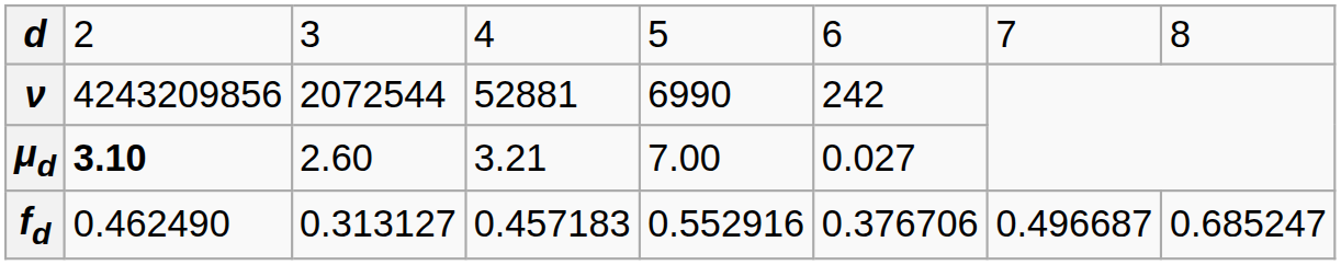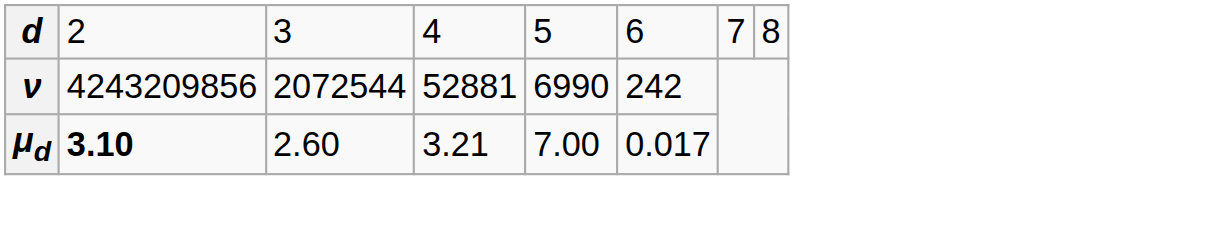 <table class=wikitable>
 <tr>
 <th><em>d</em></th>
 <td>2</td>
 <td>3</td>
 <td>4</td>
 <td>5</td>
 <td>6</td>
 <td>7</td>
 <td>8</td>
 </tr>
 <tr>
 <th><em>ν</em></th>
 <td>4243209856</td>
 <td>2072544</td>
 <td>52881</td>
 <td>6990</td>
 <td>242</td>
 </tr>
 <tr>
 <th><em>μ</em><sub><em>d</em></sub></th>
 <td><strong>3.10</strong></td>
 <td>2.60</td>
 <td>3.21</td>
 <td>7.00</td>
-<td>0.027</td>
-</tr>
-<tr>
-<th><em>f</em><sub><em>d</em></sub></th>
-<td>0.462490</td>
-<td>0.313127</td>
-<td>0.457183</td>
-<td>0.552916</td>
-<td>0.376706</td>
-<td>0.496687</td>
-<td>0.685247</td>
+<td>0.017</td>
 </tr>
 </table>
